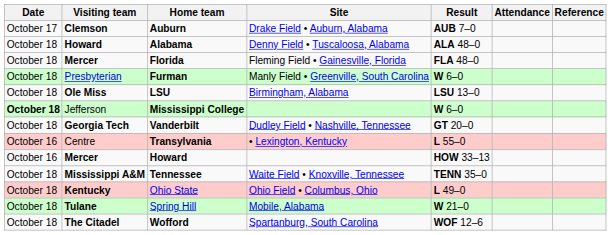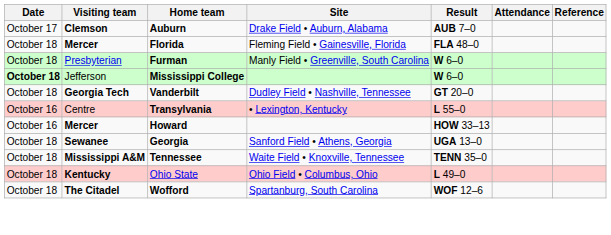 <table class="wikitable" style="font-size:95%;">
 <tr>
 <th>Date</th>
 <th>Visiting team</th>
 <th>Home team</th>
 <th>Site</th>
 <th>Result</th>
 <th>Attendance</th>
 <th class="unsortable">Reference</th>
 </tr>
 <tr bgcolor=>
 <td>October 17</td>
 <td><strong>Clemson</strong></td>
 <td><strong>Auburn</strong></td>
 <td><a href='#'>Drake Field</a> • <a href='#'>Auburn, Alabama</a></td>
 <td><strong>AUB</strong> 7–0</td>
 <td></td>
 <td></td>
 </tr>
 <tr bgcolor=>
 <td>October 18</td>
-<td><strong>Howard</strong></td>
-<td><strong>Alabama</strong></td>
-<td><a href='#'>Denny Field</a> • <a href='#'>Tuscaloosa, Alabama</a></td>
-<td><strong>ALA</strong> 48–0</td>
-<td></td>
-<td></td>
-</tr>
-<tr bgcolor=>
-<td>October 18</td>
 <td><strong>Mercer</strong></td>
 <td><strong>Florida</strong></td>
 <td>Fleming Field • <a href='#'>Gainesville, Florida</a></td>
 <td><strong>FLA</strong> 48–0</td>
 <td></td>
 <td></td>
 </tr>
 <tr bgcolor=ccffcc>
 <td>October 18</td>
 <td><a href='#'>Presbyterian</a></td>
 <td><strong>Furman</strong></td>
 <td>Manly Field • <a href='#'>Greenville, South Carolina</a></td>
 <td><strong>W</strong> 6–0</td>
-<td></td>
-<td></td>
-</tr>
-<tr bgcolor=>
-<td>October 18</td>
-<td><strong>Ole Miss</strong></td>
-<td><strong>LSU</strong></td>
-<td><a href='#'>Birmingham, Alabama</a></td>
-<td><strong>LSU</strong> 13–0</td>
 <td></td>
 <td></td>
 </tr>
 <tr bgcolor=ccffcc>
 <td><strong>October 18</strong></td>
 <td>Jefferson</td>
 <td><strong>Mississippi College</strong></td>
 <td></td>
 <td><strong>W</strong> 6–0</td>
 <td></td>
 <td></td>
 </tr>
 <tr bgcolor=>
 <td>October 18</td>
 <td><strong>Georgia Tech</strong></td>
 <td><strong>Vanderbilt</strong></td>
 <td><a href='#'>Dudley Field</a> • <a href='#'>Nashville, Tennessee</a></td>
 <td><strong>GT</strong> 20–0</td>
 <td></td>
 <td></td>
 </tr>
 <tr bgcolor=ffcccc>
 <td>October 16</td>
 <td>Centre</td>
 <td><strong>Transylvania</strong></td>
 <td>• <a href='#'>Lexington, Kentucky</a></td>
 <td><strong>L</strong> 55–0</td>
 <td></td>
 <td></td>
 </tr>
 <tr bgcolor=>
 <td>October 16</td>
 <td><strong>Mercer</strong></td>
 <td><strong>Howard</strong></td>
 <td></td>
 <td><strong>HOW</strong> 33–13</td>
 <td></td>
 <td></td>
 </tr>
 <tr bgcolor=>
 <td>October 18</td>
+<td><strong>Sewanee</strong></td>
+<td><strong>Georgia</strong></td>
+<td><a href='#'>Sanford Field</a> • <a href='#'>Athens, Georgia</a></td>
+<td><strong>UGA</strong> 13–0</td>
+<td></td>
+<td></td>
+</tr>
+<tr bgcolor=>
+<td>October 18</td>
 <td><strong>Mississippi A&M</strong></td>
 <td><strong>Tennessee</strong></td>
 <td><a href='#'>Waite Field</a> • <a href='#'>Knoxville, Tennessee</a></td>
 <td><strong>TENN</strong> 35–0</td>
 <td></td>
 <td></td>
 </tr>
 <tr bgcolor=ffcccc>
 <td>October 18</td>
 <td><strong>Kentucky</strong></td>
 <td><a href='#'>Ohio State</a></td>
 <td><a href='#'>Ohio Field</a> • <a href='#'>Columbus, Ohio</a></td>
 <td><strong>L</strong> 49–0</td>
 <td></td>
 <td></td>
 </tr>
-<tr bgcolor=ccffcc>
-<td>October 18</td>
-<td><strong>Tulane</strong></td>
-<td><a href='#'>Spring Hill</a></td>
-<td><a href='#'>Mobile, Alabama</a></td>
-<td><strong>W</strong> 21–0</td>
-<td></td>
-<td></td>
-</tr>
 <tr bgcolor=>
 <td>October 18</td>
 <td><strong>The Citadel</strong></td>
 <td><strong>Wofford</strong></td>
 <td><a href='#'>Spartanburg, South Carolina</a></td>
 <td><strong>WOF</strong> 12–6</td>
 <td></td>
 <td></td>
 </tr>
 </table>
